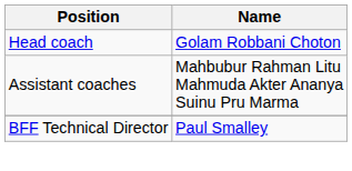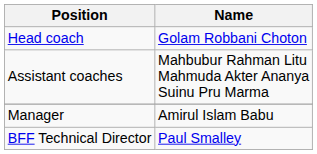 <table class="wikitable">
 <tr>
 <th>Position</th>
 <th>Name</th>
 </tr>
 <tr>
 <td><a href='#'>Head coach</a></td>
 <td> <a href='#'>Golam Robbani Choton</a></td>
 </tr>
 <tr>
 <td>Assistant coaches</td>
 <td> Mahbubur Rahman Litu<br> Mahmuda Akter Ananya<br> Suinu Pru Marma</td>
 </tr>
 <tr>
 </tr>
 <tr>
+<td>Manager</td>
+<td> Amirul Islam Babu</td>
+</tr>
+<tr>
 <td><a href='#'>BFF</a> Technical Director</td>
 <td> <a href='#'>Paul Smalley</a></td>
 </tr>
 </table>
